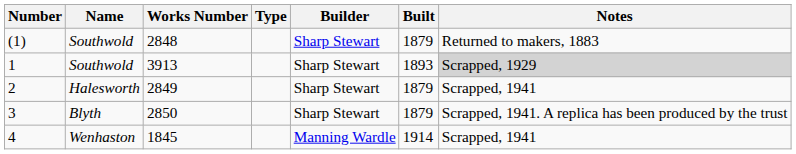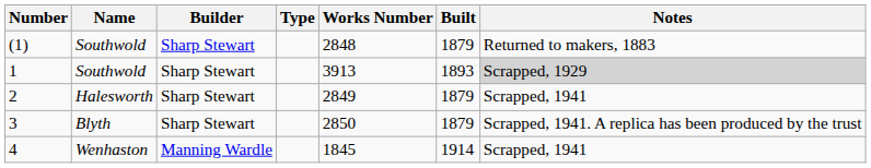 <table class="wikitable">
 <tr>
 <th>Number</th>
 <th>Name</th>
+<th>Builder</th>
+<th>Type</th>
 <th>Works Number</th>
-<th>Type</th>
-<th>Builder</th>
 <th>Built</th>
 <th>Notes</th>
 </tr>
 <tr>
 <td>(1)</td>
 <td><em>Southwold</em></td>
+<td><a href='#'>Sharp Stewart</a></td>
+<td></td>
 <td>2848</td>
-<td></td>
-<td><a href='#'>Sharp Stewart</a></td>
 <td>1879</td>
 <td>Returned to makers, 1883</td>
 </tr>
 <tr>
 <td>1</td>
 <td><em>Southwold</em></td>
+<td>Sharp Stewart</td>
+<td></td>
 <td>3913</td>
-<td></td>
-<td>Sharp Stewart</td>
 <td>1893</td>
 <td style="background: lightgrey;">Scrapped, 1929</td>
 </tr>
 <tr>
 <td>2</td>
 <td><em>Halesworth</em></td>
+<td>Sharp Stewart</td>
+<td></td>
 <td>2849</td>
-<td></td>
-<td>Sharp Stewart</td>
 <td>1879</td>
 <td>Scrapped, 1941</td>
 </tr>
 <tr>
 <td>3</td>
 <td><em>Blyth</em></td>
+<td>Sharp Stewart</td>
+<td></td>
 <td>2850</td>
-<td></td>
-<td>Sharp Stewart</td>
 <td>1879</td>
 <td>Scrapped, 1941. A replica has been produced by the trust </td>
 </tr>
 <tr>
 <td>4</td>
 <td><em>Wenhaston</em></td>
+<td><a href='#'>Manning Wardle</a></td>
+<td></td>
 <td>1845</td>
-<td></td>
-<td><a href='#'>Manning Wardle</a></td>
 <td>1914</td>
 <td>Scrapped, 1941</td>
 </tr>
 </table>
